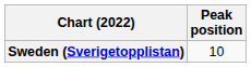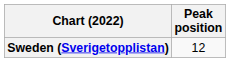 <table class="wikitable plainrowheaders" style="text-align:center">
 <tr>
 <th scope="col">Chart (2022)</th>
 <th scope="col">Peak<br>position</th>
 </tr>
 <tr>
 <th scope="row">Sweden (<a href='#'>Sverigetopplistan</a>)</th>
-<td>10</td>
+<td>12</td>
 </tr>
 </table>
